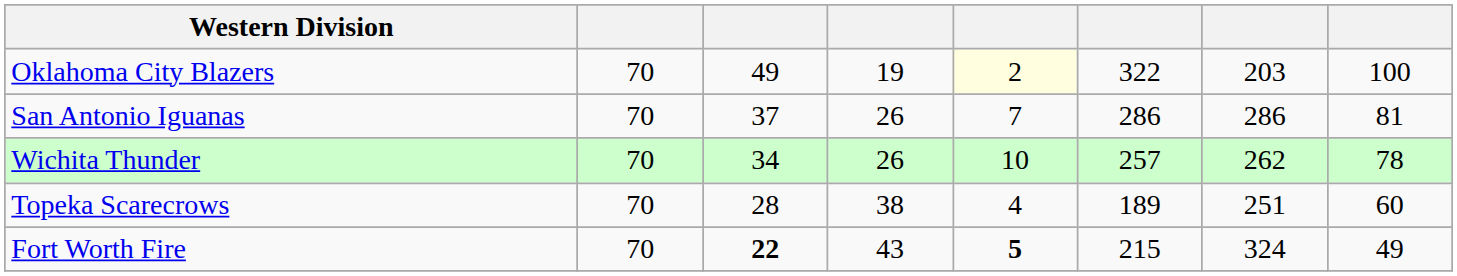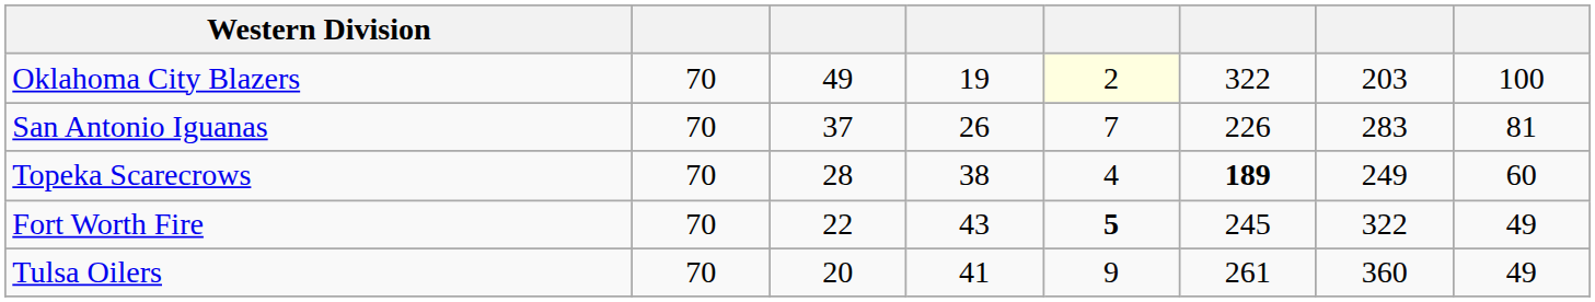 <table class="wikitable sortable">
 <tr>
 <th style="width:20em;" class="unsortable">Western Division</th>
 <th style="width:4em;" class="unsortable"></th>
 <th style="width:4em;"></th>
 <th style="width:4em;"></th>
 <th style="width:4em;"></th>
 <th style="width:4em;"></th>
 <th style="width:4em;"></th>
 <th style="width:4em;"></th>
 </tr>
 <tr align="center">
 <td align="left"><a href='#'>Oklahoma City Blazers</a></td>
 <td>70</td>
 <td>49</td>
 <td>19</td>
 <td style="background: lightyellow;">2</td>
 <td>322</td>
 <td>203</td>
 <td>100</td>
 </tr>
 <tr align="center">
 <td align="left"><a href='#'>San Antonio Iguanas</a></td>
 <td>70</td>
 <td>37</td>
 <td>26</td>
 <td>7</td>
-<td>286</td>
-<td>286</td>
+<td>226</td>
+<td>283</td>
 <td>81</td>
-</tr>
-<tr align="center" bgcolor="#CCFFCC">
-<td align="left"><a href='#'>Wichita Thunder</a></td>
-<td>70</td>
-<td>34</td>
-<td>26</td>
-<td>10</td>
-<td>257</td>
-<td>262</td>
-<td>78</td>
 </tr>
 <tr align="center">
 <td align="left"><a href='#'>Topeka Scarecrows</a></td>
 <td>70</td>
 <td>28</td>
 <td>38</td>
 <td>4</td>
-<td>189</td>
-<td>251</td>
+<td><strong>189</strong></td>
+<td>249</td>
 <td>60</td>
 </tr>
 <tr align="center">
 <td align="left"><a href='#'>Fort Worth Fire</a></td>
 <td>70</td>
-<td><strong>22</strong></td>
+<td>22</td>
 <td>43</td>
 <td><strong>5</strong></td>
-<td>215</td>
-<td>324</td>
+<td>245</td>
+<td>322</td>
+<td>49</td>
+</tr>
+<tr align="center">
+<td align="left"><a href='#'>Tulsa Oilers</a></td>
+<td>70</td>
+<td>20</td>
+<td>41</td>
+<td>9</td>
+<td>261</td>
+<td>360</td>
 <td>49</td>
 </tr>
 </table>
